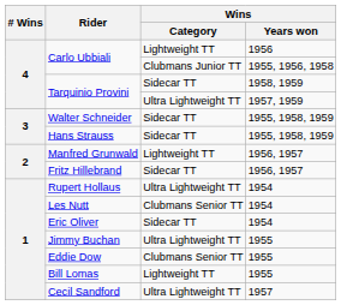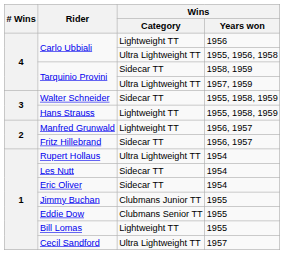 <table class="wikitable" style="font-size: 95%;">
 <tr>
 <th rowspan=2># Wins</th>
 <th rowspan=2>Rider</th>
 <th colspan=2>Wins</th>
 </tr>
 <tr>
 <th>Category</th>
 <th>Years won</th>
 </tr>
 <tr>
 <th rowspan=4>4</th>
 <td rowspan=2> <a href='#'>Carlo Ubbiali</a></td>
 <td>Lightweight TT</td>
 <td>1956</td>
 </tr>
 <tr>
-<td>Clubmans Junior TT</td>
+<td>Ultra Lightweight TT</td>
 <td>1955, 1956, 1958</td>
 </tr>
 <tr>
 <td rowspan=2> <a href='#'>Tarquinio Provini</a></td>
 <td>Sidecar TT</td>
 <td>1958, 1959</td>
 </tr>
 <tr>
 <td>Ultra Lightweight TT</td>
 <td>1957, 1959</td>
 </tr>
 <tr>
 <th rowspan=2>3</th>
 <td> <a href='#'>Walter Schneider</a></td>
 <td>Sidecar TT</td>
 <td>1955, 1958, 1959</td>
 </tr>
 <tr>
 <td> <a href='#'>Hans Strauss</a></td>
-<td>Sidecar TT</td>
+<td>Lightweight TT</td>
 <td>1955, 1958, 1959</td>
 </tr>
 <tr>
 <th rowspan=2>2</th>
 <td> <a href='#'>Manfred Grunwald</a></td>
 <td>Lightweight TT</td>
 <td>1956, 1957</td>
 </tr>
 <tr>
 <td> <a href='#'>Fritz Hillebrand</a></td>
 <td>Sidecar TT</td>
 <td>1956, 1957</td>
 </tr>
 <tr>
 <th rowspan=7>1</th>
 <td> <a href='#'>Rupert Hollaus</a></td>
 <td>Ultra Lightweight TT</td>
 <td>1954</td>
 </tr>
 <tr>
 <td> <a href='#'>Les Nutt</a></td>
-<td>Clubmans Senior TT</td>
+<td>Sidecar TT</td>
 <td>1954</td>
 </tr>
 <tr>
 <td> <a href='#'>Eric Oliver</a></td>
 <td>Sidecar TT</td>
 <td>1954</td>
 </tr>
 <tr>
 <td> <a href='#'>Jimmy Buchan</a></td>
-<td>Ultra Lightweight TT</td>
+<td>Clubmans Junior TT</td>
 <td>1955</td>
 </tr>
 <tr>
 <td> <a href='#'>Eddie Dow</a></td>
 <td>Clubmans Senior TT</td>
 <td>1955</td>
 </tr>
 <tr>
 <td> <a href='#'>Bill Lomas</a></td>
 <td>Lightweight TT</td>
 <td>1955</td>
 </tr>
 <tr>
 <td> <a href='#'>Cecil Sandford</a></td>
 <td>Ultra Lightweight TT</td>
 <td>1957</td>
 </tr>
 </table>
